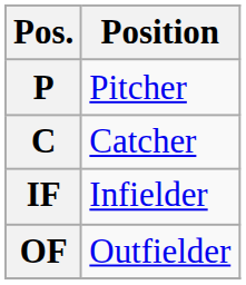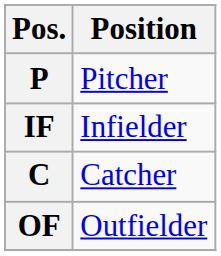 <table class="wikitable">
 <tr>
 <th scope="row">Pos.</th>
 <th>Position</th>
 </tr>
 <tr>
 <th scope="row">P</th>
 <td><a href='#'>Pitcher</a></td>
 </tr>
 <tr>
+<th scope="row">IF</th>
+<td><a href='#'>Infielder</a></td>
+</tr>
+<tr>
 <th scope="row">C</th>
 <td><a href='#'>Catcher</a></td>
-</tr>
-<tr>
-<th scope="row">IF</th>
-<td><a href='#'>Infielder</a></td>
 </tr>
 <tr>
 <th scope="row">OF</th>
 <td><a href='#'>Outfielder</a></td>
 </tr>
 <tr>
 </tr>
 </table>
